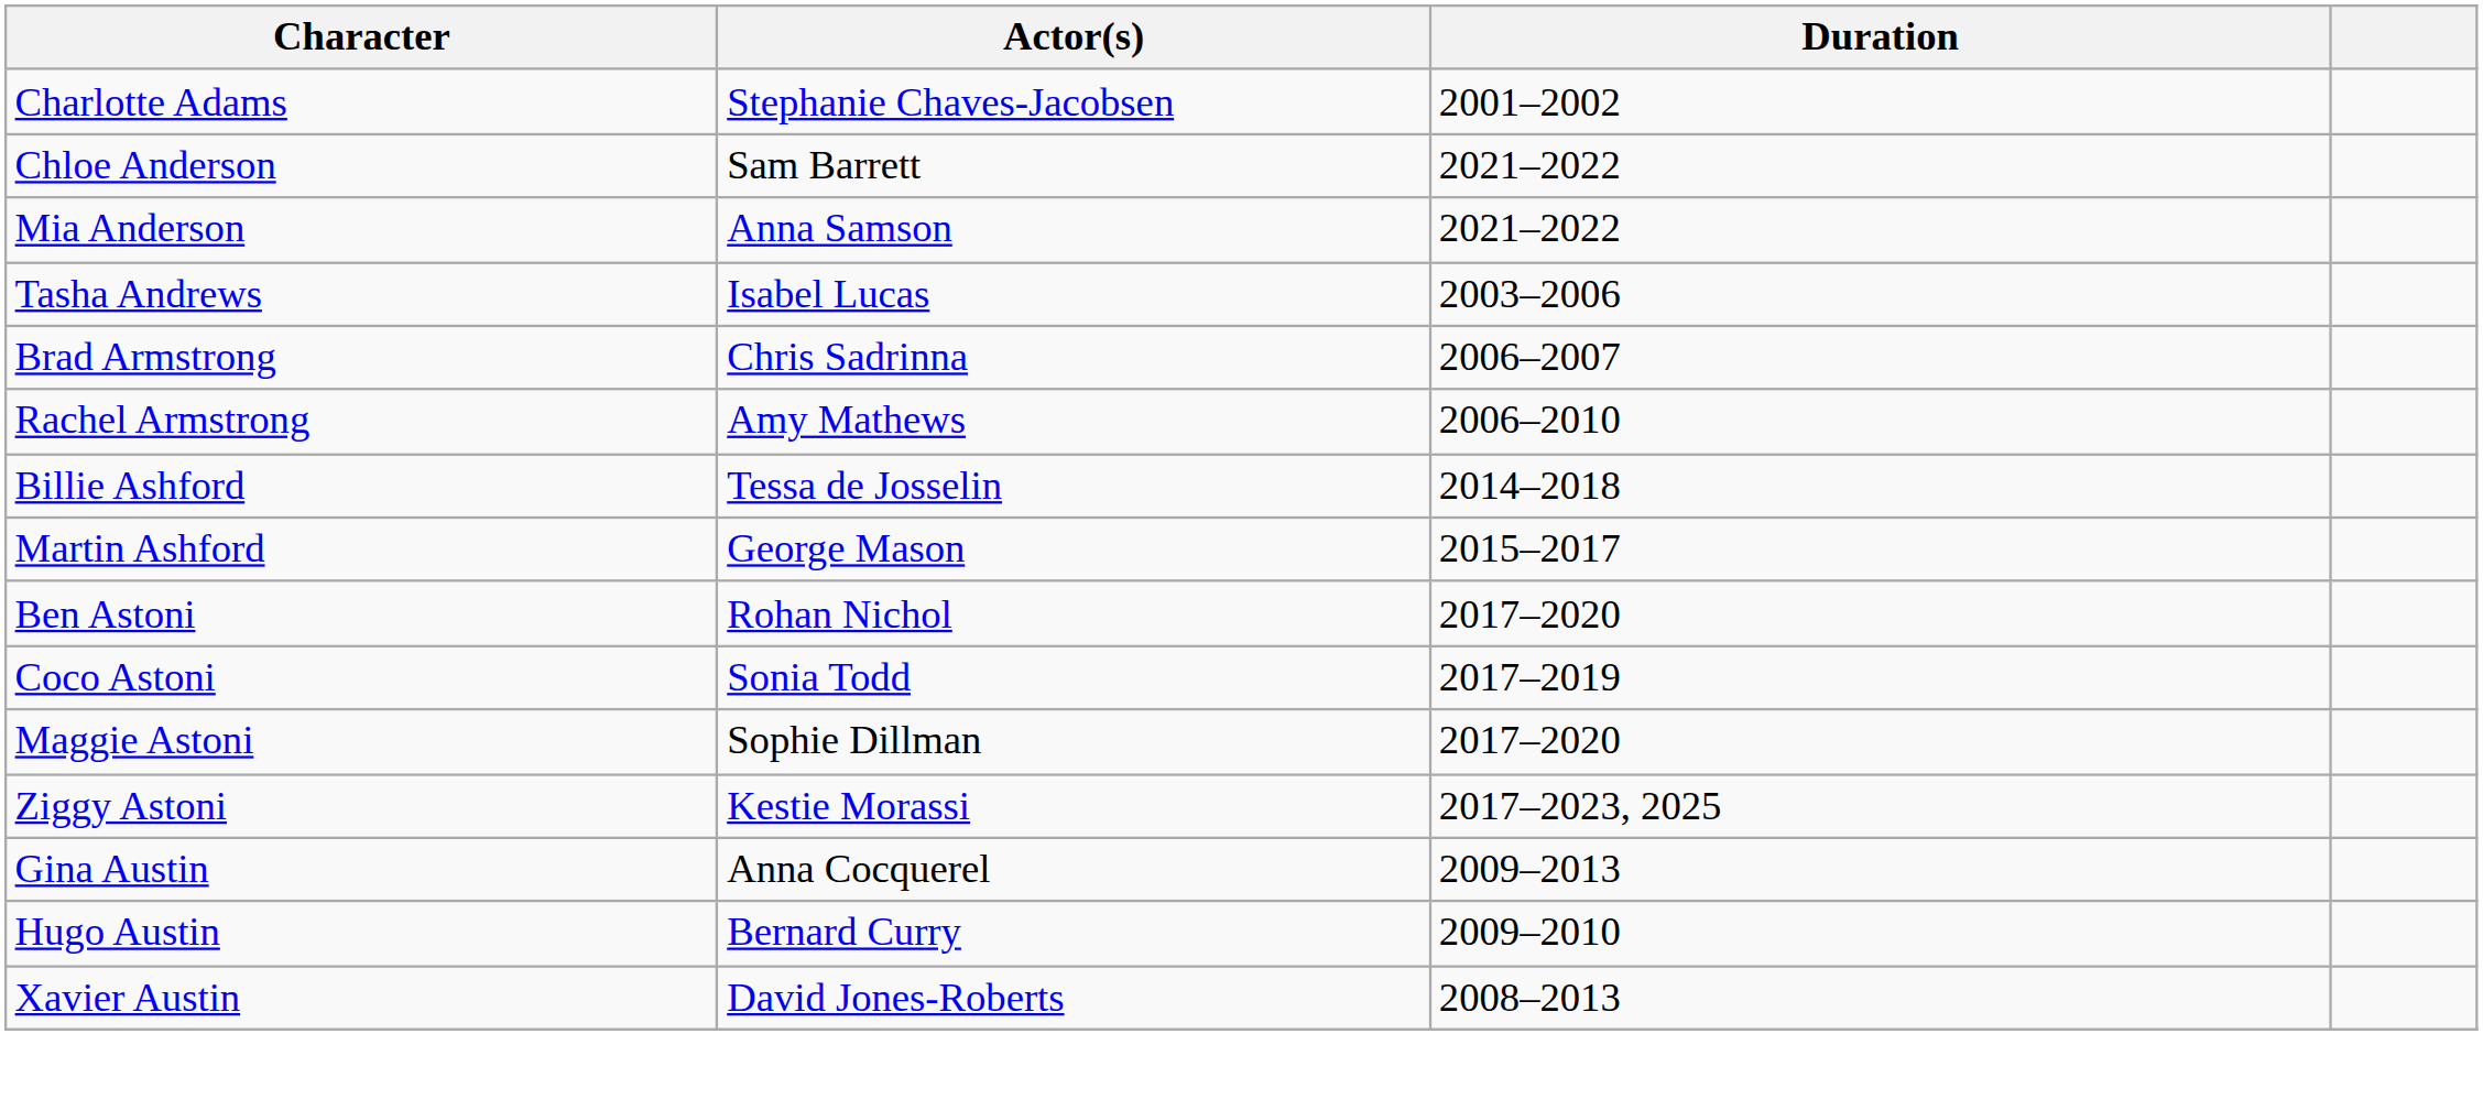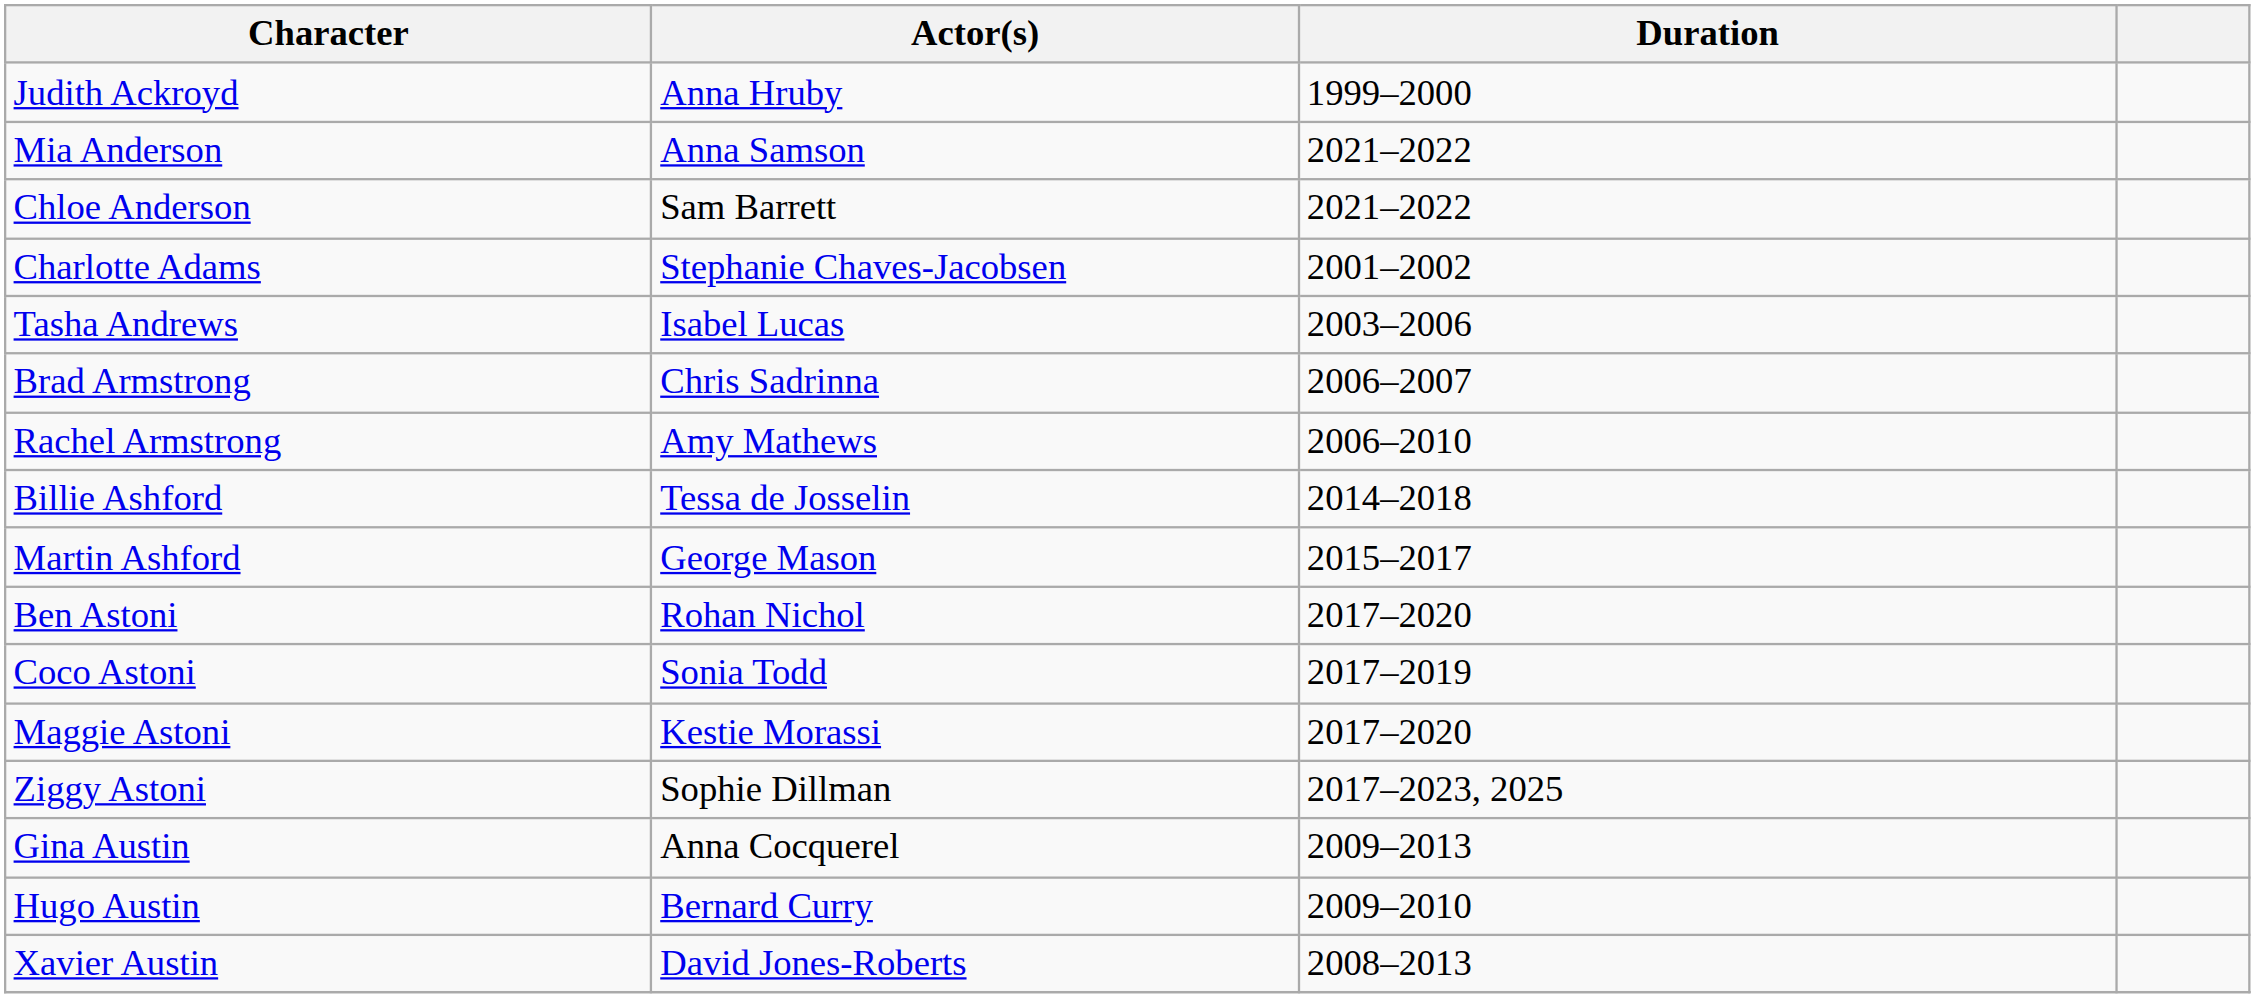 <table class=wikitable>
 <tr>
 <th width=275>Character</th>
 <th width=275>Actor(s)</th>
 <th width=350>Duration</th>
 <th width=50 class=unsortable></th>
 </tr>
 <tr>
-<td><a href='#'>Charlotte Adams</a></td>
-<td><a href='#'>Stephanie Chaves-Jacobsen</a></td>
-<td>2001–2002</td>
+<td><a href='#'>Judith Ackroyd</a></td>
+<td><a href='#'>Anna Hruby</a></td>
+<td>1999–2000</td>
+<td></td>
+</tr>
+<tr>
+<td><a href='#'>Mia Anderson</a></td>
+<td><a href='#'>Anna Samson</a></td>
+<td>2021–2022</td>
 <td></td>
 </tr>
 <tr>
 <td><a href='#'>Chloe Anderson</a></td>
 <td>Sam Barrett</td>
 <td>2021–2022</td>
 <td></td>
 </tr>
 <tr>
-<td><a href='#'>Mia Anderson</a></td>
-<td><a href='#'>Anna Samson</a></td>
-<td>2021–2022</td>
+<td><a href='#'>Charlotte Adams</a></td>
+<td><a href='#'>Stephanie Chaves-Jacobsen</a></td>
+<td>2001–2002</td>
 <td></td>
 </tr>
 <tr>
 <td><a href='#'>Tasha Andrews</a></td>
 <td><a href='#'>Isabel Lucas</a></td>
 <td>2003–2006</td>
 <td></td>
 </tr>
 <tr>
 <td><a href='#'>Brad Armstrong</a></td>
 <td><a href='#'>Chris Sadrinna</a></td>
 <td>2006–2007</td>
 <td></td>
 </tr>
 <tr>
 <td><a href='#'>Rachel Armstrong</a></td>
 <td><a href='#'>Amy Mathews</a></td>
 <td>2006–2010</td>
 <td></td>
 </tr>
 <tr>
 <td><a href='#'>Billie Ashford</a></td>
 <td><a href='#'>Tessa de Josselin</a></td>
 <td>2014–2018</td>
 <td></td>
 </tr>
 <tr>
 <td><a href='#'>Martin Ashford</a></td>
 <td><a href='#'>George Mason</a></td>
 <td>2015–2017</td>
 <td></td>
 </tr>
 <tr>
 <td><a href='#'>Ben Astoni</a></td>
 <td><a href='#'>Rohan Nichol</a></td>
 <td>2017–2020</td>
 <td></td>
 </tr>
 <tr>
 <td><a href='#'>Coco Astoni</a></td>
 <td><a href='#'>Sonia Todd</a></td>
 <td>2017–2019</td>
 <td></td>
 </tr>
 <tr>
 <td><a href='#'>Maggie Astoni</a></td>
-<td>Sophie Dillman</td>
+<td><a href='#'>Kestie Morassi</a></td>
 <td>2017–2020</td>
 <td></td>
 </tr>
 <tr>
 <td><a href='#'>Ziggy Astoni</a></td>
-<td><a href='#'>Kestie Morassi</a></td>
+<td>Sophie Dillman</td>
 <td>2017–2023, 2025</td>
 <td></td>
 </tr>
 <tr>
 <td><a href='#'>Gina Austin</a></td>
 <td>Anna Cocquerel</td>
 <td>2009–2013</td>
 <td></td>
 </tr>
 <tr>
 <td><a href='#'>Hugo Austin</a></td>
 <td><a href='#'>Bernard Curry</a></td>
 <td>2009–2010</td>
 <td></td>
 </tr>
 <tr>
 <td><a href='#'>Xavier Austin</a></td>
 <td><a href='#'>David Jones-Roberts</a></td>
 <td>2008–2013</td>
 <td></td>
 </tr>
 <tr>
 </tr>
 </table>
